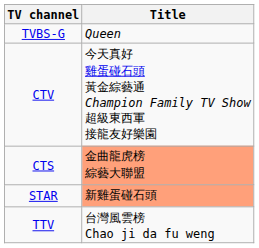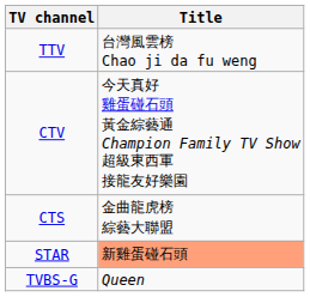 <table class="wikitable sortable">
 <tr>
 <th align="left">TV channel</th>
 <th align="left">Title</th>
 </tr>
 <tr>
-<td align="center"><a href='#'>TVBS-G</a></td>
-<td align="left"><em>Queen</em></td>
+<td align="center"><a href='#'>TTV</a></td>
+<td align="left">台灣風雲榜<br> Chao ji da fu weng</td>
 </tr>
 <tr>
 <td align="center"><a href='#'>CTV</a></td>
 <td align="left">今天真好<br><a href='#'>雞蛋碰石頭</a><br>黃金綜藝通<br><em>Champion Family TV Show</em><br> 超級東西軍<br>接龍友好樂園</td>
 </tr>
 <tr>
 <td align="center"><a href='#'>CTS</a></td>
-<td align="left" style="background: lightsalmon;">金曲龍虎榜<br>綜藝大聯盟</td>
+<td align="left">金曲龍虎榜<br>綜藝大聯盟</td>
 </tr>
 <tr>
 <td align="center"><a href='#'>STAR</a></td>
 <td align="left" style="background: lightsalmon;">新雞蛋碰石頭</td>
 </tr>
 <tr>
-<td align="center"><a href='#'>TTV</a></td>
-<td align="left">台灣風雲榜<br> Chao ji da fu weng</td>
+<td align="center"><a href='#'>TVBS-G</a></td>
+<td align="left"><em>Queen</em></td>
 </tr>
 </table>
